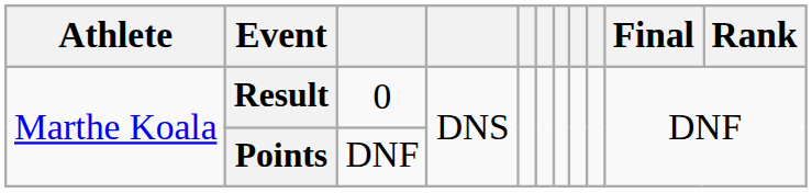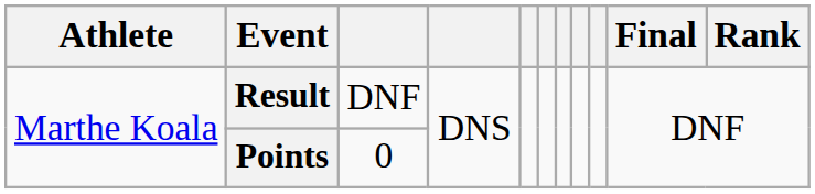 <table class="wikitable" style="font-size:90%">
 <tr>
 <th>Athlete</th>
 <th>Event</th>
 <th></th>
 <th></th>
 <th></th>
 <th></th>
 <th></th>
 <th></th>
 <th></th>
 <th>Final</th>
 <th>Rank</th>
 </tr>
 <tr style=text-align:center>
 <td rowspan=2 style=text-align:left><a href='#'>Marthe Koala</a></td>
 <th style="font-size:95%">Result</th>
-<td>0</td>
+<td>DNF</td>
 <td rowspan=2>DNS</td>
 <td rowspan=2></td>
 <td rowspan=2></td>
 <td rowspan=2></td>
 <td rowspan=2></td>
 <td rowspan=2></td>
 <td rowspan=2 colspan=2>DNF</td>
 </tr>
 <tr style=text-align:center>
 <th style="font-size:95%">Points</th>
-<td>DNF</td>
+<td>0</td>
 </tr>
 </table>
